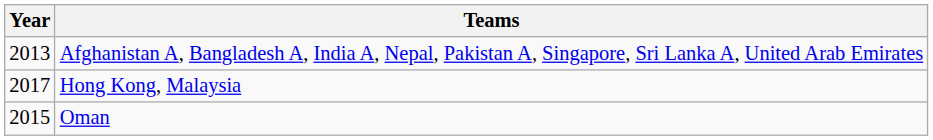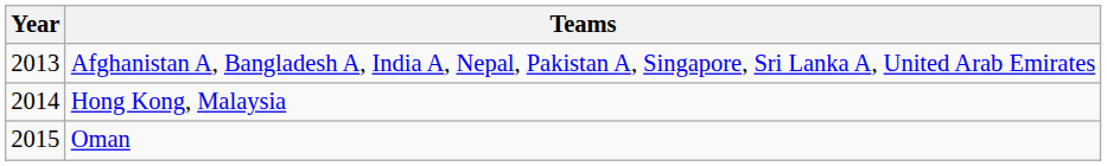 <table class="wikitable sortable" style="text-align: left;">
 <tr>
 <th>Year</th>
 <th>Teams</th>
 </tr>
 <tr>
 <td>2013</td>
 <td> <a href='#'>Afghanistan A</a>,  <a href='#'>Bangladesh A</a>,  <a href='#'>India A</a>,  <a href='#'>Nepal</a>,  <a href='#'>Pakistan A</a>,  <a href='#'>Singapore</a>,  <a href='#'>Sri Lanka A</a>,  <a href='#'>United Arab Emirates</a></td>
 </tr>
 <tr>
-<td>2017</td>
+<td>2014</td>
 <td> <a href='#'>Hong Kong</a>,  <a href='#'>Malaysia</a></td>
 </tr>
 <tr>
 <td>2015</td>
 <td> <a href='#'>Oman</a></td>
 </tr>
 </table>
